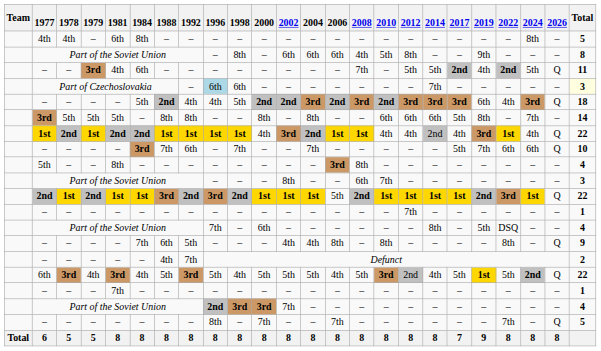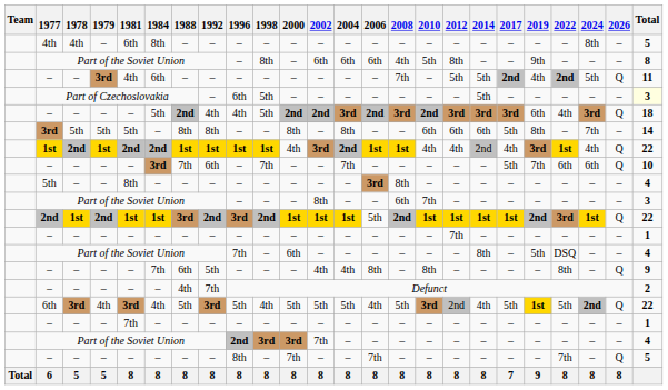 <table class="wikitable" style="text-align:center">
 <tr>
 <th>Team</th>
 <th><br>1977</th>
 <th><br>1978</th>
 <th><br>1979</th>
 <th><br>1981</th>
 <th><br>1984</th>
 <th><br>1988</th>
 <th><br>1992</th>
 <th><br>1996</th>
 <th><br>1998</th>
 <th><br>2000</th>
 <th><br><a href='#'>2002</a></th>
 <th><br>2004</th>
 <th><br>2006</th>
 <th><br><a href='#'>2008</a></th>
 <th><br><a href='#'>2010</a></th>
 <th><br><a href='#'>2012</a></th>
 <th><br><a href='#'>2014</a></th>
 <th><br><a href='#'>2017</a></th>
 <th><br><a href='#'>2019</a></th>
 <th><br><a href='#'>2022</a></th>
 <th><br><a href='#'>2024</a></th>
 <th><br><a href='#'>2026</a></th>
 <th>Total</th>
 </tr>
 <tr>
 <td align=left></td>
 <td>4th</td>
 <td>4th</td>
 <td>–</td>
 <td>6th</td>
 <td>8th</td>
 <td>–</td>
 <td>–</td>
 <td>–</td>
 <td>–</td>
 <td>–</td>
 <td>–</td>
 <td>–</td>
 <td>–</td>
 <td>–</td>
 <td>–</td>
 <td>–</td>
 <td>–</td>
 <td>–</td>
 <td>–</td>
 <td>–</td>
 <td>8th</td>
 <td>–</td>
 <td><strong>5</strong></td>
 </tr>
 <tr>
 <td align=left></td>
 <td colspan=7><em>Part of the Soviet Union</em></td>
 <td>–</td>
 <td>8th</td>
 <td>–</td>
 <td>6th</td>
 <td>6th</td>
 <td>6th</td>
 <td>4th</td>
 <td>5th</td>
 <td>8th</td>
 <td>–</td>
 <td>–</td>
 <td>9th</td>
 <td>–</td>
 <td>–</td>
 <td>–</td>
 <td><strong>8</strong></td>
 </tr>
 <tr>
 <td align=left></td>
 <td>–</td>
 <td>–</td>
 <td bgcolor=#cc9966><strong>3rd</strong></td>
 <td>4th</td>
 <td>6th</td>
 <td>–</td>
 <td>–</td>
 <td>–</td>
 <td>–</td>
 <td>–</td>
 <td>–</td>
 <td>–</td>
 <td>–</td>
 <td>7th</td>
 <td>–</td>
 <td>5th</td>
 <td>5th</td>
 <td bgcolor=silver><strong>2nd</strong></td>
 <td>4th</td>
 <td bgcolor=silver><strong>2nd</strong></td>
 <td>5th</td>
 <td>Q</td>
 <td><strong>11</strong></td>
 </tr>
 <tr>
 <td align=left></td>
 <td colspan=6><em>Part of Czechoslovakia</em></td>
 <td>–</td>
-<td style="background: lightblue;">6th</td>
 <td>6th</td>
+<td>5th</td>
 <td>–</td>
 <td>–</td>
 <td>–</td>
 <td>–</td>
 <td>–</td>
 <td>–</td>
 <td>–</td>
-<td>7th</td>
+<td>5th</td>
 <td>–</td>
 <td>–</td>
 <td>–</td>
 <td>–</td>
 <td>–</td>
 <td style="background: lightyellow;"><strong>3</strong></td>
 </tr>
 <tr>
 <td align=left></td>
 <td>–</td>
 <td>–</td>
 <td>–</td>
 <td>–</td>
 <td>5th</td>
 <td bgcolor=silver><strong>2nd</strong></td>
 <td>4th</td>
 <td>4th</td>
 <td>5th</td>
 <td bgcolor=silver><strong>2nd</strong></td>
 <td bgcolor=silver><strong>2nd</strong></td>
 <td bgcolor=#cc9966><strong>3rd</strong></td>
 <td bgcolor=silver><strong>2nd</strong></td>
 <td bgcolor=#cc9966><strong>3rd</strong></td>
 <td bgcolor=silver><strong>2nd</strong></td>
 <td bgcolor=#cc9966><strong>3rd</strong></td>
 <td bgcolor=#cc9966><strong>3rd</strong></td>
 <td bgcolor=#cc9966><strong>3rd</strong></td>
 <td>6th</td>
 <td>4th</td>
 <td bgcolor=#cc9966><strong>3rd</strong></td>
 <td>Q</td>
 <td><strong>18</strong></td>
 </tr>
 <tr>
 <td align=left></td>
 <td bgcolor=#cc9966><strong>3rd</strong></td>
 <td>5th</td>
 <td>5th</td>
 <td>5th</td>
 <td>–</td>
 <td>8th</td>
 <td>8th</td>
 <td>–</td>
 <td>–</td>
 <td>8th</td>
 <td>–</td>
 <td>8th</td>
 <td>–</td>
 <td>–</td>
 <td>6th</td>
 <td>6th</td>
 <td>6th</td>
 <td>5th</td>
 <td>8th</td>
 <td>–</td>
 <td>7th</td>
 <td>–</td>
 <td><strong>14</strong></td>
 </tr>
 <tr>
 <td align=left></td>
 <td bgcolor=gold><strong>1st</strong></td>
 <td bgcolor=silver><strong>2nd</strong></td>
 <td bgcolor=gold><strong>1st</strong></td>
 <td bgcolor=silver><strong>2nd</strong></td>
 <td bgcolor=silver><strong>2nd</strong></td>
 <td bgcolor=gold><strong>1st</strong></td>
 <td bgcolor=gold><strong>1st</strong></td>
 <td bgcolor=gold><strong>1st</strong></td>
 <td bgcolor=gold><strong>1st</strong></td>
 <td>4th</td>
 <td bgcolor=#cc9966><strong>3rd</strong></td>
 <td bgcolor=silver><strong>2nd</strong></td>
 <td bgcolor=gold><strong>1st</strong></td>
 <td bgcolor=gold><strong>1st</strong></td>
 <td>4th</td>
 <td>4th</td>
 <td bgcolor=silver>2nd</td>
 <td>4th</td>
 <td bgcolor=cc9966><strong>3rd</strong></td>
 <td bgcolor=gold><strong>1st</strong></td>
 <td>4th</td>
 <td>Q</td>
 <td><strong>22</strong></td>
 </tr>
 <tr>
 <td align=left></td>
 <td>–</td>
 <td>–</td>
 <td>–</td>
 <td>–</td>
 <td bgcolor=#cc9966><strong>3rd</strong></td>
 <td>7th</td>
 <td>6th</td>
 <td>–</td>
 <td>7th</td>
 <td>–</td>
 <td>–</td>
 <td>7th</td>
 <td>–</td>
 <td>–</td>
 <td>–</td>
 <td>–</td>
 <td>–</td>
 <td>5th</td>
 <td>7th</td>
 <td>6th</td>
 <td>6th</td>
 <td>Q</td>
 <td><strong>10</strong></td>
 </tr>
 <tr>
 <td align=left></td>
 <td>5th</td>
 <td>–</td>
 <td>–</td>
 <td>8th</td>
 <td>–</td>
 <td>–</td>
 <td>–</td>
 <td>–</td>
 <td>–</td>
 <td>–</td>
 <td>–</td>
 <td>–</td>
 <td bgcolor=#cc9966><strong>3rd</strong></td>
 <td>8th</td>
 <td>–</td>
 <td>–</td>
 <td>–</td>
 <td>–</td>
 <td>–</td>
 <td>–</td>
 <td>–</td>
 <td>–</td>
 <td><strong>4</strong></td>
 </tr>
 <tr>
 <td align=left></td>
 <td colspan=7><em>Part of the Soviet Union</em></td>
 <td>–</td>
 <td>–</td>
 <td>–</td>
 <td>8th</td>
 <td>–</td>
 <td>–</td>
 <td>6th</td>
 <td>7th</td>
 <td>–</td>
 <td>–</td>
 <td>–</td>
 <td>–</td>
 <td>–</td>
 <td>–</td>
 <td>–</td>
 <td><strong>3</strong></td>
 </tr>
 <tr>
 <td align=left></td>
 <td bgcolor=silver><strong>2nd</strong></td>
 <td bgcolor=gold><strong>1st</strong></td>
 <td bgcolor=silver><strong>2nd</strong></td>
 <td bgcolor=gold><strong>1st</strong></td>
 <td bgcolor=gold><strong>1st</strong></td>
 <td bgcolor=#cc9966><strong>3rd</strong></td>
 <td bgcolor=silver><strong>2nd</strong></td>
 <td bgcolor=#cc9966><strong>3rd</strong></td>
 <td bgcolor=silver><strong>2nd</strong></td>
 <td bgcolor=gold><strong>1st</strong></td>
 <td bgcolor=gold><strong>1st</strong></td>
 <td bgcolor=gold><strong>1st</strong></td>
 <td>5th</td>
 <td bgcolor=silver><strong>2nd</strong></td>
 <td bgcolor=gold><strong>1st</strong></td>
 <td bgcolor=gold><strong>1st</strong></td>
 <td bgcolor=gold><strong>1st</strong></td>
 <td bgcolor=gold><strong>1st</strong></td>
 <td bgcolor=silver><strong>2nd</strong></td>
 <td bgcolor=cc9966><strong>3rd</strong></td>
 <td bgcolor=gold><strong>1st</strong></td>
 <td>Q</td>
 <td><strong>22</strong></td>
 </tr>
 <tr>
 <td align=left></td>
 <td>–</td>
 <td>–</td>
 <td>–</td>
 <td>–</td>
 <td>–</td>
 <td>–</td>
 <td>–</td>
 <td>–</td>
 <td>–</td>
 <td>–</td>
 <td>–</td>
 <td>–</td>
 <td>–</td>
 <td>–</td>
 <td>–</td>
 <td>7th</td>
 <td>–</td>
 <td>–</td>
 <td>–</td>
 <td>–</td>
 <td>–</td>
 <td>–</td>
 <td><strong>1</strong></td>
 </tr>
 <tr>
 <td align=left></td>
 <td colspan=7><em>Part of the Soviet Union</em></td>
 <td>7th</td>
 <td>–</td>
 <td>6th</td>
 <td>–</td>
 <td>–</td>
 <td>–</td>
 <td>–</td>
 <td>–</td>
 <td>–</td>
 <td>8th</td>
 <td>–</td>
 <td>5th</td>
 <td>DSQ</td>
 <td>–</td>
 <td>–</td>
 <td><strong>4</strong></td>
 </tr>
 <tr>
 <td align=left></td>
 <td>–</td>
 <td>–</td>
 <td>–</td>
 <td>–</td>
 <td>7th</td>
 <td>6th</td>
 <td>5th</td>
 <td>–</td>
 <td>–</td>
 <td>–</td>
 <td>4th</td>
 <td>4th</td>
 <td>8th</td>
 <td>–</td>
 <td>8th</td>
 <td>–</td>
 <td>–</td>
 <td>–</td>
 <td>–</td>
 <td>8th</td>
 <td>–</td>
 <td>Q</td>
 <td><strong>9</strong></td>
 </tr>
 <tr>
 <td align=left><em></em></td>
 <td>–</td>
 <td>–</td>
 <td>–</td>
 <td>–</td>
 <td>–</td>
 <td>4th</td>
 <td>7th</td>
 <td colspan=15><em>Defunct</em></td>
 <td><strong>2</strong></td>
 </tr>
 <tr>
 <td align=left></td>
 <td>6th</td>
 <td bgcolor=#cc9966><strong>3rd</strong></td>
 <td>4th</td>
 <td bgcolor=#cc9966><strong>3rd</strong></td>
 <td>4th</td>
 <td>5th</td>
 <td bgcolor=#cc9966><strong>3rd</strong></td>
 <td>5th</td>
 <td>4th</td>
 <td>5th</td>
 <td>5th</td>
 <td>5th</td>
 <td>4th</td>
 <td>5th</td>
 <td bgcolor=#cc9966><strong>3rd</strong></td>
 <td bgcolor=silver>2nd</td>
 <td>4th</td>
 <td>5th</td>
 <td bgcolor=gold><strong>1st</strong></td>
 <td>5th</td>
 <td bgcolor=silver><strong>2nd</strong></td>
 <td>Q</td>
 <td><strong>22</strong></td>
 </tr>
 <tr>
 <td align=left></td>
 <td>–</td>
 <td>–</td>
 <td>–</td>
 <td>7th</td>
 <td>–</td>
 <td>–</td>
 <td>–</td>
 <td>–</td>
 <td>–</td>
 <td>–</td>
 <td>–</td>
 <td>–</td>
 <td>–</td>
 <td>–</td>
 <td>–</td>
 <td>–</td>
 <td>–</td>
 <td>–</td>
 <td>–</td>
 <td>–</td>
 <td>–</td>
 <td>–</td>
 <td><strong>1</strong></td>
 </tr>
 <tr>
 <td align=left></td>
 <td colspan=7><em>Part of the Soviet Union</em></td>
 <td bgcolor=silver><strong>2nd</strong></td>
 <td bgcolor=#cc9966><strong>3rd</strong></td>
 <td bgcolor=#cc9966><strong>3rd</strong></td>
 <td>7th</td>
 <td>–</td>
 <td>–</td>
 <td>–</td>
 <td>–</td>
 <td>–</td>
 <td>–</td>
 <td>–</td>
 <td>–</td>
 <td>–</td>
 <td>–</td>
 <td>–</td>
 <td><strong>4</strong></td>
 </tr>
 <tr>
 <td align=left></td>
 <td>–</td>
 <td>–</td>
 <td>–</td>
 <td>–</td>
 <td>–</td>
 <td>–</td>
 <td>–</td>
 <td>8th</td>
 <td>–</td>
 <td>7th</td>
 <td>–</td>
 <td>–</td>
 <td>7th</td>
 <td>–</td>
 <td>–</td>
 <td>–</td>
 <td>–</td>
 <td>–</td>
 <td>–</td>
 <td>7th</td>
 <td>–</td>
 <td>Q</td>
 <td><strong>5</strong></td>
 </tr>
 <tr>
 <th>Total</th>
 <th>6</th>
 <th>5</th>
 <th>5</th>
 <th>8</th>
 <th>8</th>
 <th>8</th>
 <th>8</th>
 <th>8</th>
 <th>8</th>
 <th>8</th>
 <th>8</th>
 <th>8</th>
 <th>8</th>
 <th>8</th>
 <th>8</th>
 <th>8</th>
 <th>8</th>
 <th>7</th>
 <th>9</th>
 <th>8</th>
 <th>8</th>
 <th>8</th>
 <th></th>
 </tr>
 </table>
